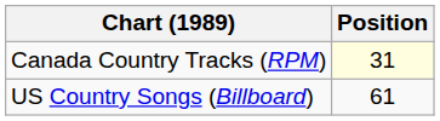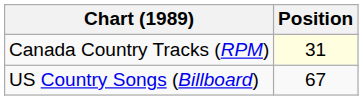 <table class="wikitable sortable">
 <tr>
 <th scope="col">Chart (1989)</th>
 <th scope="col">Position</th>
 </tr>
 <tr>
 <td>Canada Country Tracks (<em><a href='#'>RPM</a></em>)</td>
 <td align="center" style="background: lightyellow;">31</td>
 </tr>
 <tr>
 <td>US <a href='#'>Country Songs</a> (<em><a href='#'>Billboard</a></em>)</td>
-<td align="center">61</td>
+<td align="center">67</td>
 </tr>
 </table>
